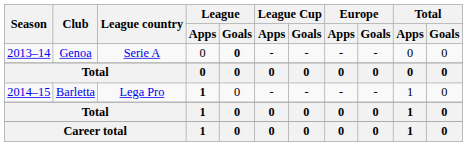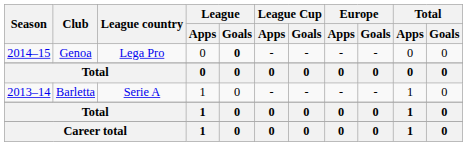 <table class="wikitable" style="text-align: center;">
 <tr>
 <th rowspan="2">Season</th>
 <th rowspan="2">Club</th>
 <th rowspan="2">League country</th>
 <th colspan="2">League</th>
 <th colspan="2">League Cup</th>
 <th colspan="2">Europe</th>
 <th colspan="2">Total</th>
 </tr>
 <tr>
 <th>Apps</th>
 <th>Goals</th>
 <th>Apps</th>
 <th>Goals</th>
 <th>Apps</th>
 <th>Goals</th>
 <th>Apps</th>
 <th>Goals</th>
 </tr>
 <tr>
-<td rowspan="1"><a href='#'>2013–14</a></td>
+<td rowspan="1"><a href='#'>2014–15</a></td>
 <td rowspan="1" valign="center"><a href='#'>Genoa</a></td>
-<td rowspan="1"><a href='#'>Serie A</a></td>
+<td rowspan="1"><a href='#'>Lega Pro</a></td>
 <td>0</td>
 <td><strong>0</strong></td>
 <td>-</td>
 <td>-</td>
 <td>-</td>
 <td>-</td>
 <td>0</td>
 <td>0</td>
 </tr>
 <tr>
 </tr>
 <tr>
 <th colspan="3" valign="center">Total</th>
 <th>0</th>
 <th>0</th>
 <th>0</th>
 <th>0</th>
 <th>0</th>
 <th>0</th>
 <th>0</th>
 <th>0</th>
 </tr>
 <tr>
-<td rowspan="1"><a href='#'>2014–15</a></td>
+<td rowspan="1"><a href='#'>2013–14</a></td>
 <td rowspan="1" valign="center"><a href='#'>Barletta</a></td>
-<td rowspan="1"><a href='#'>Lega Pro</a></td>
-<td><strong>1</strong></td>
+<td rowspan="1"><a href='#'>Serie A</a></td>
+<td>1</td>
 <td>0</td>
 <td>-</td>
 <td>-</td>
 <td>-</td>
 <td>-</td>
 <td>1</td>
 <td>0</td>
 </tr>
 <tr>
 </tr>
 <tr>
 <th colspan="3" valign="center">Total</th>
 <th>1</th>
 <th>0</th>
 <th>0</th>
 <th>0</th>
 <th>0</th>
 <th>0</th>
 <th>1</th>
 <th>0</th>
 </tr>
 <tr>
 </tr>
 <tr>
 <th colspan="3">Career total</th>
 <th>1</th>
 <th>0</th>
 <th>0</th>
 <th>0</th>
 <th>0</th>
 <th>0</th>
 <th>1</th>
 <th>0</th>
 </tr>
 </table>
